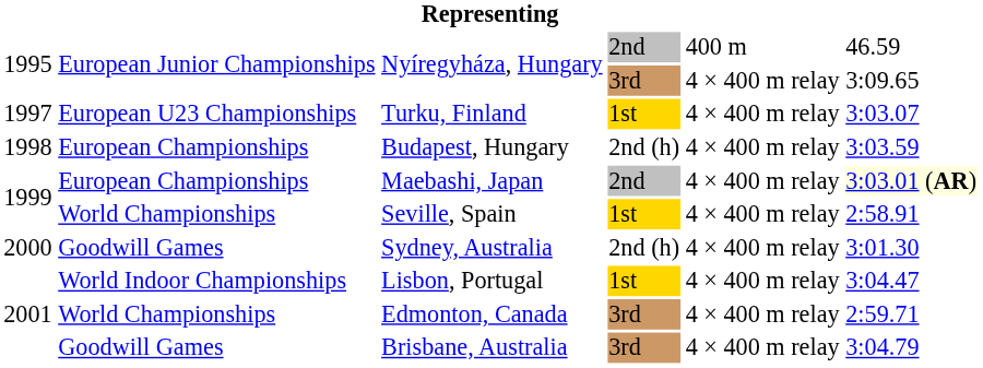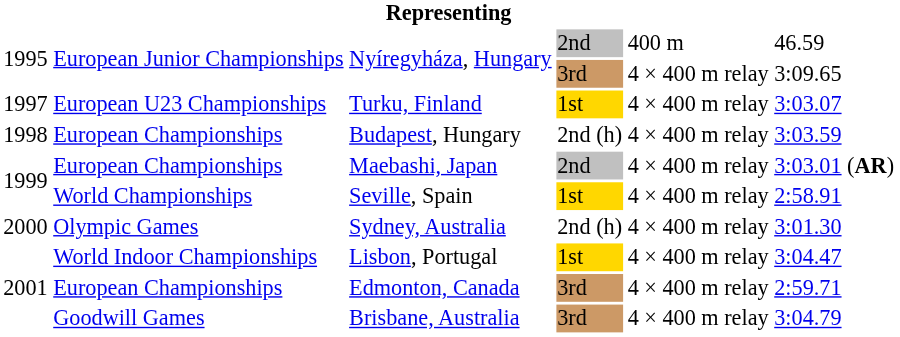 <table>
 <tr>
 <th colspan="6">Representing </th>
 </tr>
 <tr>
 <td rowspan=2>1995</td>
 <td rowspan=2><a href='#'>European Junior Championships</a></td>
 <td rowspan=2><a href='#'>Nyíregyháza</a>, <a href='#'>Hungary</a></td>
 <td bgcolor=silver>2nd</td>
 <td>400 m</td>
 <td>46.59</td>
 </tr>
 <tr>
 <td bgcolor=cc9966>3rd</td>
 <td>4 × 400 m relay</td>
 <td>3:09.65</td>
 </tr>
 <tr>
 <td>1997</td>
 <td><a href='#'>European U23 Championships</a></td>
 <td><a href='#'>Turku, Finland</a></td>
 <td bgcolor=gold>1st</td>
 <td>4 × 400 m relay</td>
 <td><a href='#'>3:03.07</a></td>
 </tr>
 <tr>
 <td>1998</td>
 <td><a href='#'>European Championships</a></td>
 <td><a href='#'>Budapest</a>, Hungary</td>
 <td>2nd (h)</td>
 <td>4 × 400 m relay</td>
 <td><a href='#'>3:03.59</a></td>
 </tr>
 <tr>
 <td rowspan=2>1999</td>
 <td><a href='#'>European Championships</a></td>
 <td><a href='#'>Maebashi, Japan</a></td>
 <td bgcolor=silver>2nd</td>
 <td>4 × 400 m relay</td>
-<td style="background: lightyellow;"><a href='#'>3:03.01</a> (<strong>AR</strong>)</td>
+<td><a href='#'>3:03.01</a> (<strong>AR</strong>)</td>
 </tr>
 <tr>
 <td><a href='#'>World Championships</a></td>
 <td><a href='#'>Seville</a>, Spain</td>
 <td bgcolor=gold>1st</td>
 <td>4 × 400 m relay</td>
 <td><a href='#'>2:58.91</a></td>
 </tr>
 <tr>
 <td>2000</td>
-<td><a href='#'>Goodwill Games</a></td>
+<td><a href='#'>Olympic Games</a></td>
 <td><a href='#'>Sydney, Australia</a></td>
 <td>2nd (h)</td>
 <td>4 × 400 m relay</td>
 <td><a href='#'>3:01.30</a></td>
 </tr>
 <tr>
 <td rowspan=3>2001</td>
 <td><a href='#'>World Indoor Championships</a></td>
 <td><a href='#'>Lisbon</a>, Portugal</td>
 <td bgcolor=gold>1st</td>
 <td>4 × 400 m relay</td>
 <td><a href='#'>3:04.47</a></td>
 </tr>
 <tr>
-<td><a href='#'>World Championships</a></td>
+<td><a href='#'>European Championships</a></td>
 <td><a href='#'>Edmonton, Canada</a></td>
 <td bgcolor="cc9966">3rd</td>
 <td>4 × 400 m relay</td>
 <td><a href='#'>2:59.71</a></td>
 </tr>
 <tr>
 <td><a href='#'>Goodwill Games</a></td>
 <td><a href='#'>Brisbane, Australia</a></td>
 <td bgcolor="cc9966">3rd</td>
 <td>4 × 400 m relay</td>
 <td><a href='#'>3:04.79</a></td>
 </tr>
 </table>
